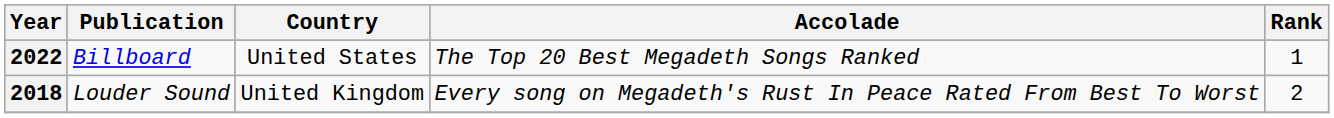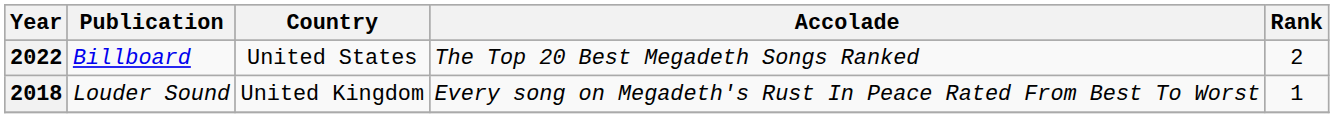 <table class="wikitable plainrowheaders" style="text-align:left;">
 <tr>
 <th scope="col">Year</th>
 <th scope="col">Publication</th>
 <th scope="col">Country</th>
 <th scope="col">Accolade</th>
 <th scope="col">Rank</th>
 </tr>
 <tr>
 <th scope="row">2022</th>
 <td><em><a href='#'>Billboard</a></em></td>
 <td style="text-align:center;">United States</td>
 <td><em>The Top 20 Best Megadeth Songs Ranked</em></td>
-<td style="text-align:center;">1</td>
+<td style="text-align:center;">2</td>
 </tr>
 <tr>
 <th scope="row">2018</th>
 <td><em>Louder Sound</em></td>
 <td style="text-align:center;">United Kingdom</td>
 <td><em>Every song on Megadeth's Rust In Peace Rated From Best To Worst</em></td>
-<td style="text-align:center;">2</td>
+<td style="text-align:center;">1</td>
 </tr>
 <tr>
 </tr>
 </table>
